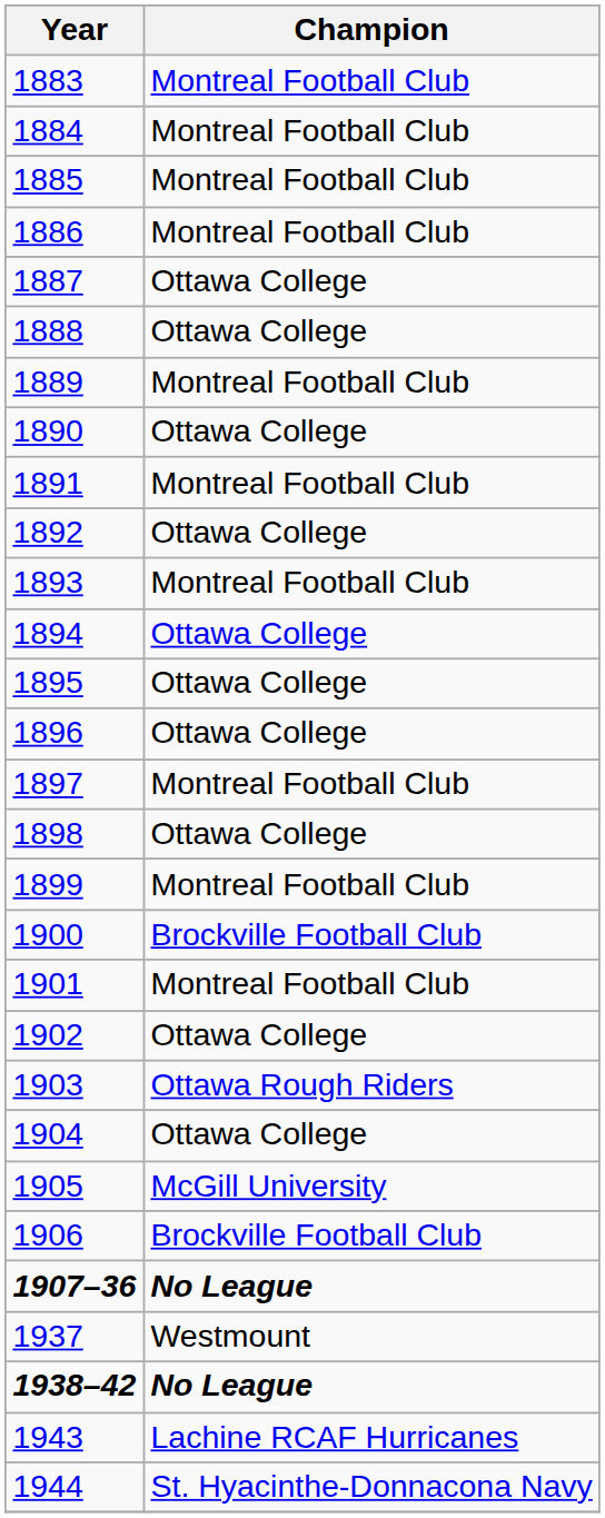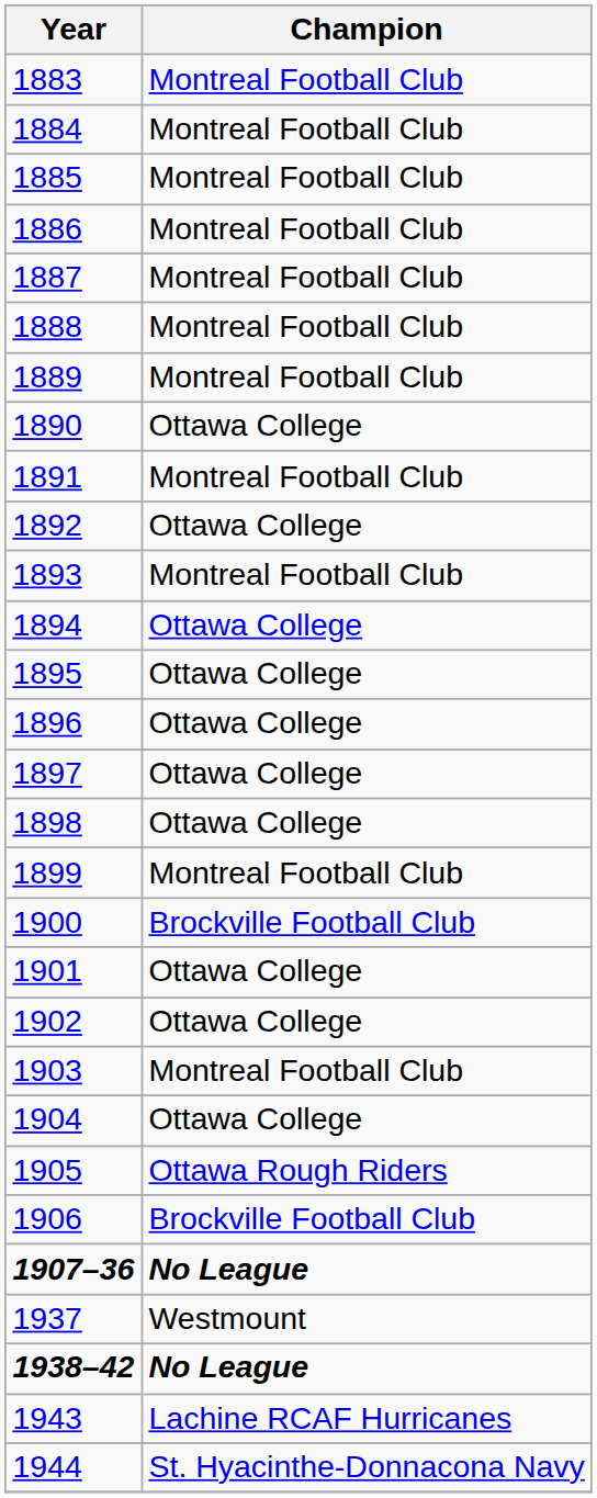 <table class="wikitable">
 <tr>
 <th>Year</th>
 <th>Champion</th>
 </tr>
 <tr>
 <td><a href='#'>1883</a></td>
 <td><a href='#'>Montreal Football Club</a></td>
 </tr>
 <tr>
 <td><a href='#'>1884</a></td>
 <td>Montreal Football Club</td>
 </tr>
 <tr>
 <td><a href='#'>1885</a></td>
 <td>Montreal Football Club</td>
 </tr>
 <tr>
 <td><a href='#'>1886</a></td>
 <td>Montreal Football Club</td>
 </tr>
 <tr>
 <td><a href='#'>1887</a></td>
-<td>Ottawa College</td>
+<td>Montreal Football Club</td>
 </tr>
 <tr>
 <td><a href='#'>1888</a></td>
-<td>Ottawa College</td>
+<td>Montreal Football Club</td>
 </tr>
 <tr>
 <td><a href='#'>1889</a></td>
 <td>Montreal Football Club</td>
 </tr>
 <tr>
 <td><a href='#'>1890</a></td>
 <td>Ottawa College</td>
 </tr>
 <tr>
 <td><a href='#'>1891</a></td>
 <td>Montreal Football Club</td>
 </tr>
 <tr>
 <td><a href='#'>1892</a></td>
 <td>Ottawa College</td>
 </tr>
 <tr>
 <td><a href='#'>1893</a></td>
 <td>Montreal Football Club</td>
 </tr>
 <tr>
 <td><a href='#'>1894</a></td>
 <td><a href='#'>Ottawa College</a></td>
 </tr>
 <tr>
 <td><a href='#'>1895</a></td>
 <td>Ottawa College</td>
 </tr>
 <tr>
 <td><a href='#'>1896</a></td>
 <td>Ottawa College</td>
 </tr>
 <tr>
 <td><a href='#'>1897</a></td>
-<td>Montreal Football Club</td>
+<td>Ottawa College</td>
 </tr>
 <tr>
 <td><a href='#'>1898</a></td>
 <td>Ottawa College</td>
 </tr>
 <tr>
 <td><a href='#'>1899</a></td>
 <td>Montreal Football Club</td>
 </tr>
 <tr>
 <td><a href='#'>1900</a></td>
 <td><a href='#'>Brockville Football Club</a></td>
 </tr>
 <tr>
 <td><a href='#'>1901</a></td>
-<td>Montreal Football Club</td>
+<td>Ottawa College</td>
 </tr>
 <tr>
 <td><a href='#'>1902</a></td>
 <td>Ottawa College</td>
 </tr>
 <tr>
 <td><a href='#'>1903</a></td>
-<td><a href='#'>Ottawa Rough Riders</a></td>
+<td>Montreal Football Club</td>
 </tr>
 <tr>
 <td><a href='#'>1904</a></td>
 <td>Ottawa College</td>
 </tr>
 <tr>
 <td><a href='#'>1905</a></td>
-<td><a href='#'>McGill University</a></td>
+<td><a href='#'>Ottawa Rough Riders</a></td>
 </tr>
 <tr>
 <td><a href='#'>1906</a></td>
 <td><a href='#'>Brockville Football Club</a></td>
 </tr>
 <tr>
 <td><strong><em>1907–36</em></strong></td>
 <td><strong><em>No League</em></strong></td>
 </tr>
 <tr>
 <td><a href='#'>1937</a></td>
 <td>Westmount</td>
 </tr>
 <tr>
 <td><strong><em>1938–42</em></strong></td>
 <td><strong><em>No League</em></strong></td>
 </tr>
 <tr>
 <td><a href='#'>1943</a></td>
 <td><a href='#'>Lachine RCAF Hurricanes</a></td>
 </tr>
 <tr>
 <td><a href='#'>1944</a></td>
 <td><a href='#'>St. Hyacinthe-Donnacona Navy</a></td>
 </tr>
 <tr>
 </tr>
 </table>
